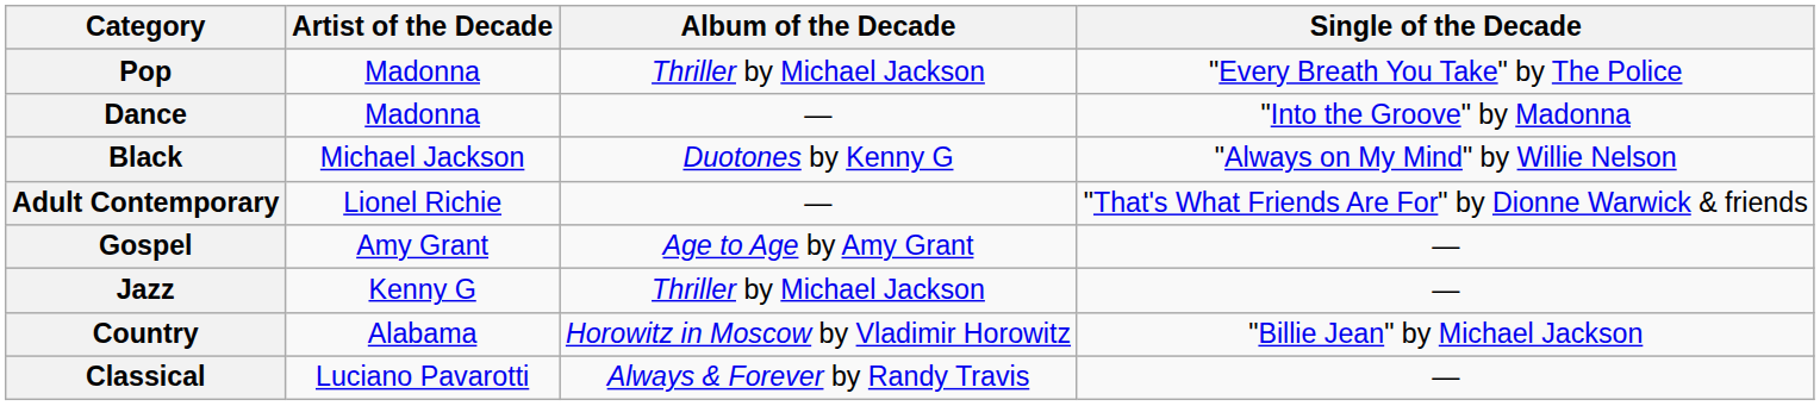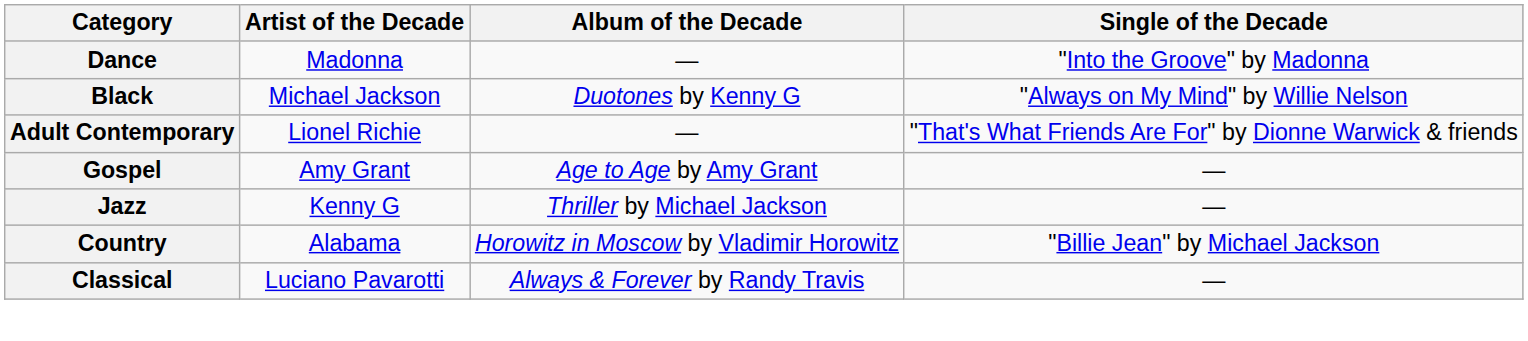 <table class="wikitable sortable plainrowheaders" style="text-align:center;">
 <tr>
 <th>Category</th>
 <th>Artist of the Decade</th>
 <th>Album of the Decade</th>
 <th>Single of the Decade</th>
-</tr>
-<tr>
-<th scope="row">Pop</th>
-<td><a href='#'>Madonna</a></td>
-<td><em><a href='#'>Thriller</a></em> by <a href='#'>Michael Jackson</a></td>
-<td>"<a href='#'>Every Breath You Take</a>" by <a href='#'>The Police</a></td>
 </tr>
 <tr>
 <th scope="row">Dance</th>
 <td><a href='#'>Madonna</a></td>
 <td>—</td>
 <td>"<a href='#'>Into the Groove</a>" by <a href='#'>Madonna</a></td>
 </tr>
 <tr>
 <th scope="row">Black</th>
 <td><a href='#'>Michael Jackson</a></td>
 <td><em><a href='#'>Duotones</a></em> by <a href='#'>Kenny G</a></td>
 <td>"<a href='#'>Always on My Mind</a>" by <a href='#'>Willie Nelson</a></td>
 </tr>
 <tr>
 <th scope="row">Adult Contemporary</th>
 <td><a href='#'>Lionel Richie</a></td>
 <td>—</td>
 <td>"<a href='#'>That's What Friends Are For</a>" by <a href='#'>Dionne Warwick</a> & friends</td>
 </tr>
 <tr>
 <th scope="row">Gospel</th>
 <td><a href='#'>Amy Grant</a></td>
 <td><em><a href='#'>Age to Age</a></em> by <a href='#'>Amy Grant</a></td>
 <td>—</td>
 </tr>
 <tr>
 <th scope="row">Jazz</th>
 <td><a href='#'>Kenny G</a></td>
 <td><em><a href='#'>Thriller</a></em> by <a href='#'>Michael Jackson</a></td>
 <td>—</td>
 </tr>
 <tr>
 <th scope="row">Country</th>
 <td><a href='#'>Alabama</a></td>
 <td><em><a href='#'>Horowitz in Moscow</a></em> by <a href='#'>Vladimir Horowitz</a></td>
 <td>"<a href='#'>Billie Jean</a>" by <a href='#'>Michael Jackson</a></td>
 </tr>
 <tr>
 <th scope="row">Classical</th>
 <td><a href='#'>Luciano Pavarotti</a></td>
 <td><em><a href='#'>Always & Forever</a></em> by <a href='#'>Randy Travis</a></td>
 <td>—</td>
 </tr>
 </table>
